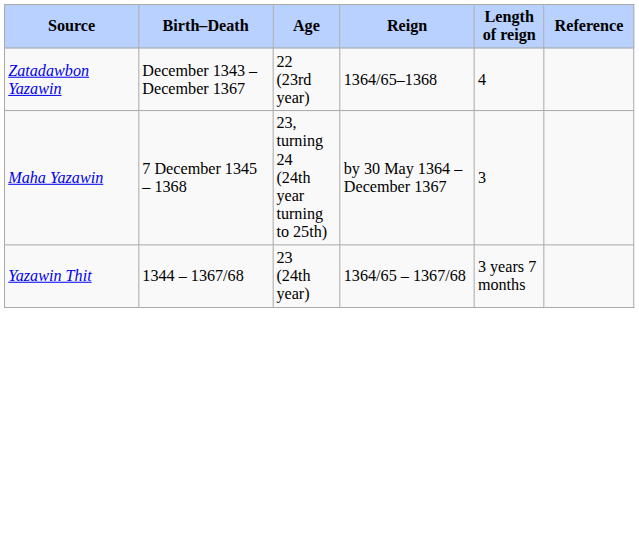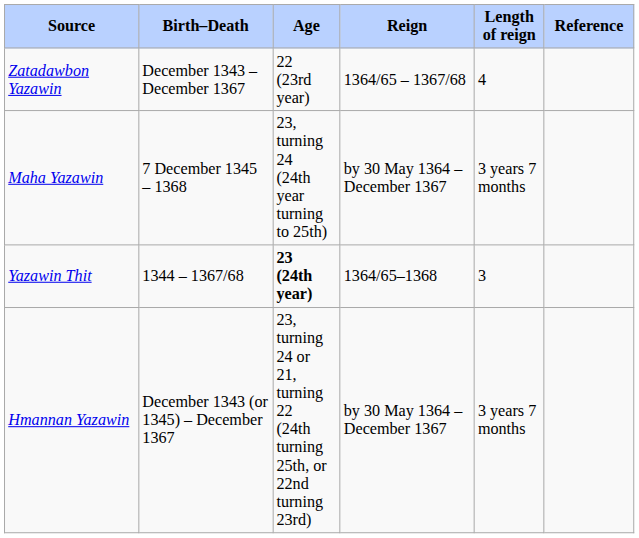 <table width=100% class="wikitable">
 <tr>
 <th style="background-color:#B9D1FF" width=15%>Source</th>
 <th style="background-color:#B9D1FF" width=15%>Birth–Death</th>
 <th style="background-color:#B9D1FF" width=5%>Age</th>
 <th style="background-color:#B9D1FF" width=15%>Reign</th>
 <th style="background-color:#B9D1FF" width=5%>Length of reign</th>
 <th style="background-color:#B9D1FF" width=5%>Reference</th>
 </tr>
 <tr>
 <td><em><a href='#'>Zatadawbon Yazawin</a></em></td>
 <td> December 1343 –  December 1367</td>
 <td>22 <br> (23rd year)</td>
-<td>1364/65–1368</td>
+<td>1364/65 – 1367/68</td>
 <td>4</td>
 <td></td>
 </tr>
 <tr>
 <td><em><a href='#'>Maha Yazawin</a></em></td>
 <td>7 December 1345 – 1368</td>
 <td>23, turning 24 <br> (24th year turning to 25th)</td>
 <td>by 30 May 1364 –  December 1367</td>
-<td>3</td>
+<td>3 years 7 months</td>
 <td></td>
 </tr>
 <tr>
 <td><em><a href='#'>Yazawin Thit</a></em></td>
 <td> 1344 – 1367/68</td>
-<td>23 <br> (24th year)</td>
-<td>1364/65 – 1367/68</td>
+<td><strong>23 <br> (24th year)</strong></td>
+<td>1364/65–1368</td>
+<td>3</td>
+<td></td>
+</tr>
+<tr>
+<td><em><a href='#'>Hmannan Yazawin</a></em></td>
+<td> December 1343 (or 1345) –  December 1367</td>
+<td>23, turning 24 or <br> 21, turning 22 <br> (24th turning 25th, or 22nd turning 23rd)</td>
+<td>by 30 May 1364 –  December 1367</td>
 <td>3 years 7 months</td>
 <td></td>
 </tr>
 </table>
